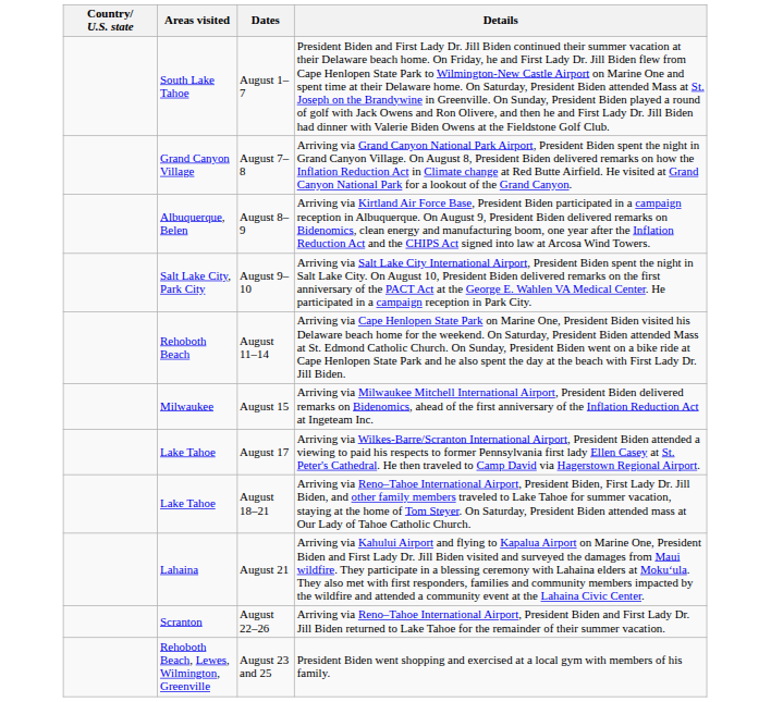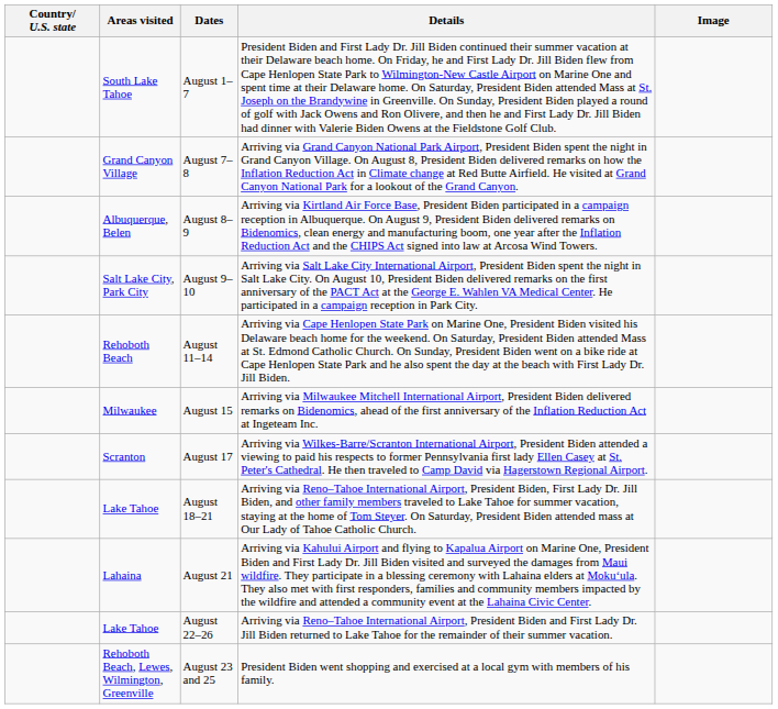 <table class="wikitable" style="margin: 1em auto 1em auto">
 <tr>
 <th width=120>Country/<br><em>U.S. state</em></th>
 <th width=100>Areas visited</th>
 <th width=70>Dates</th>
 <th width=550>Details</th>
+<th width=150>Image</th>
 </tr>
 <tr>
 <td></td>
 <td><a href='#'>South Lake Tahoe</a></td>
 <td>August 1–7</td>
 <td>President Biden and First Lady Dr. Jill Biden continued their summer vacation at their Delaware beach home. On Friday, he and First Lady Dr. Jill Biden flew from Cape Henlopen State Park to <a href='#'>Wilmington-New Castle Airport</a> on Marine One and spent time at their Delaware home. On Saturday, President Biden attended Mass at <a href='#'>St. Joseph on the Brandywine</a> in Greenville. On Sunday, President Biden played a round of golf with Jack Owens and Ron Olivere, and then he and First Lady Dr. Jill Biden had dinner with Valerie Biden Owens at the Fieldstone Golf Club.</td>
+<td></td>
 </tr>
 <tr>
 <td></td>
 <td><a href='#'>Grand Canyon Village</a></td>
 <td>August 7–8</td>
 <td>Arriving via <a href='#'>Grand Canyon National Park Airport</a>, President Biden spent the night in Grand Canyon Village. On August 8, President Biden delivered remarks on how the <a href='#'>Inflation Reduction Act</a> in <a href='#'>Climate change</a> at Red Butte Airfield. He visited at <a href='#'>Grand Canyon National Park</a> for a lookout of the <a href='#'>Grand Canyon</a>.</td>
+<td></td>
 </tr>
 <tr>
 <td></td>
 <td><a href='#'>Albuquerque</a>, <a href='#'>Belen</a></td>
 <td>August 8–9</td>
 <td>Arriving via <a href='#'>Kirtland Air Force Base</a>, President Biden participated in a <a href='#'>campaign</a> reception in Albuquerque. On August 9, President Biden delivered remarks on <a href='#'>Bidenomics</a>, clean energy and manufacturing boom, one year after the <a href='#'>Inflation Reduction Act</a> and the <a href='#'>CHIPS Act</a> signed into law at Arcosa Wind Towers.</td>
+<td></td>
 </tr>
 <tr>
 <td></td>
 <td><a href='#'>Salt Lake City</a>, <a href='#'>Park City</a></td>
 <td>August 9–10</td>
 <td>Arriving via <a href='#'>Salt Lake City International Airport</a>, President Biden spent the night in Salt Lake City. On August 10, President Biden delivered remarks on the first anniversary of the <a href='#'>PACT Act</a> at the <a href='#'>George E. Wahlen VA Medical Center</a>. He participated in a <a href='#'>campaign</a> reception in Park City.</td>
+<td></td>
 </tr>
 <tr>
 <td></td>
 <td><a href='#'>Rehoboth Beach</a></td>
 <td>August 11–14</td>
 <td>Arriving via <a href='#'>Cape Henlopen State Park</a> on Marine One, President Biden visited his Delaware beach home for the weekend. On Saturday, President Biden attended Mass at St. Edmond Catholic Church. On Sunday, President Biden went on a bike ride at Cape Henlopen State Park and he also spent the day at the beach with First Lady Dr. Jill Biden.</td>
+<td></td>
 </tr>
 <tr>
 <td></td>
 <td><a href='#'>Milwaukee</a></td>
 <td>August 15</td>
 <td>Arriving via <a href='#'>Milwaukee Mitchell International Airport</a>, President Biden delivered remarks on <a href='#'>Bidenomics</a>, ahead of the first anniversary of the <a href='#'>Inflation Reduction Act</a> at Ingeteam Inc.</td>
+<td></td>
 </tr>
 <tr>
 <td></td>
-<td><a href='#'>Lake Tahoe</a></td>
+<td><a href='#'>Scranton</a></td>
 <td>August 17</td>
 <td>Arriving via <a href='#'>Wilkes-Barre/Scranton International Airport</a>, President Biden attended a viewing to paid his respects to former Pennsylvania first lady <a href='#'>Ellen Casey</a> at <a href='#'>St. Peter's Cathedral</a>. He then traveled to <a href='#'>Camp David</a> via <a href='#'>Hagerstown Regional Airport</a>.</td>
+<td></td>
 </tr>
 <tr>
 <td></td>
 <td><a href='#'>Lake Tahoe</a></td>
 <td>August 18–21</td>
 <td>Arriving via <a href='#'>Reno–Tahoe International Airport</a>, President Biden, First Lady Dr. Jill Biden, and <a href='#'>other family members</a> traveled to Lake Tahoe for summer vacation, staying at the home of <a href='#'>Tom Steyer</a>. On Saturday, President Biden attended mass at Our Lady of Tahoe Catholic Church.</td>
+<td></td>
 </tr>
 <tr>
 <td></td>
 <td><a href='#'>Lahaina</a></td>
 <td>August 21</td>
 <td>Arriving via <a href='#'>Kahului Airport</a> and flying to <a href='#'>Kapalua Airport</a> on Marine One, President Biden and First Lady Dr. Jill Biden visited and surveyed the damages from <a href='#'>Maui wildfire</a>. They participate in a blessing ceremony with Lahaina elders at <a href='#'>Mokuʻula</a>. They also met with first responders, families and community members impacted by the wildfire and attended a community event at the <a href='#'>Lahaina Civic Center</a>.</td>
+<td></td>
 </tr>
 <tr>
 <td></td>
-<td><a href='#'>Scranton</a></td>
+<td><a href='#'>Lake Tahoe</a></td>
 <td>August 22–26</td>
 <td>Arriving via <a href='#'>Reno–Tahoe International Airport</a>, President Biden and First Lady Dr. Jill Biden returned to Lake Tahoe for the remainder of their summer vacation.</td>
+<td></td>
 </tr>
 <tr>
 <td></td>
 <td><a href='#'>Rehoboth Beach</a>, <a href='#'>Lewes</a>, <a href='#'>Wilmington</a>, <a href='#'>Greenville</a></td>
 <td>August 23 and 25</td>
 <td>President Biden went shopping and exercised at a local gym with members of his family.</td>
+<td></td>
 </tr>
 </table>
